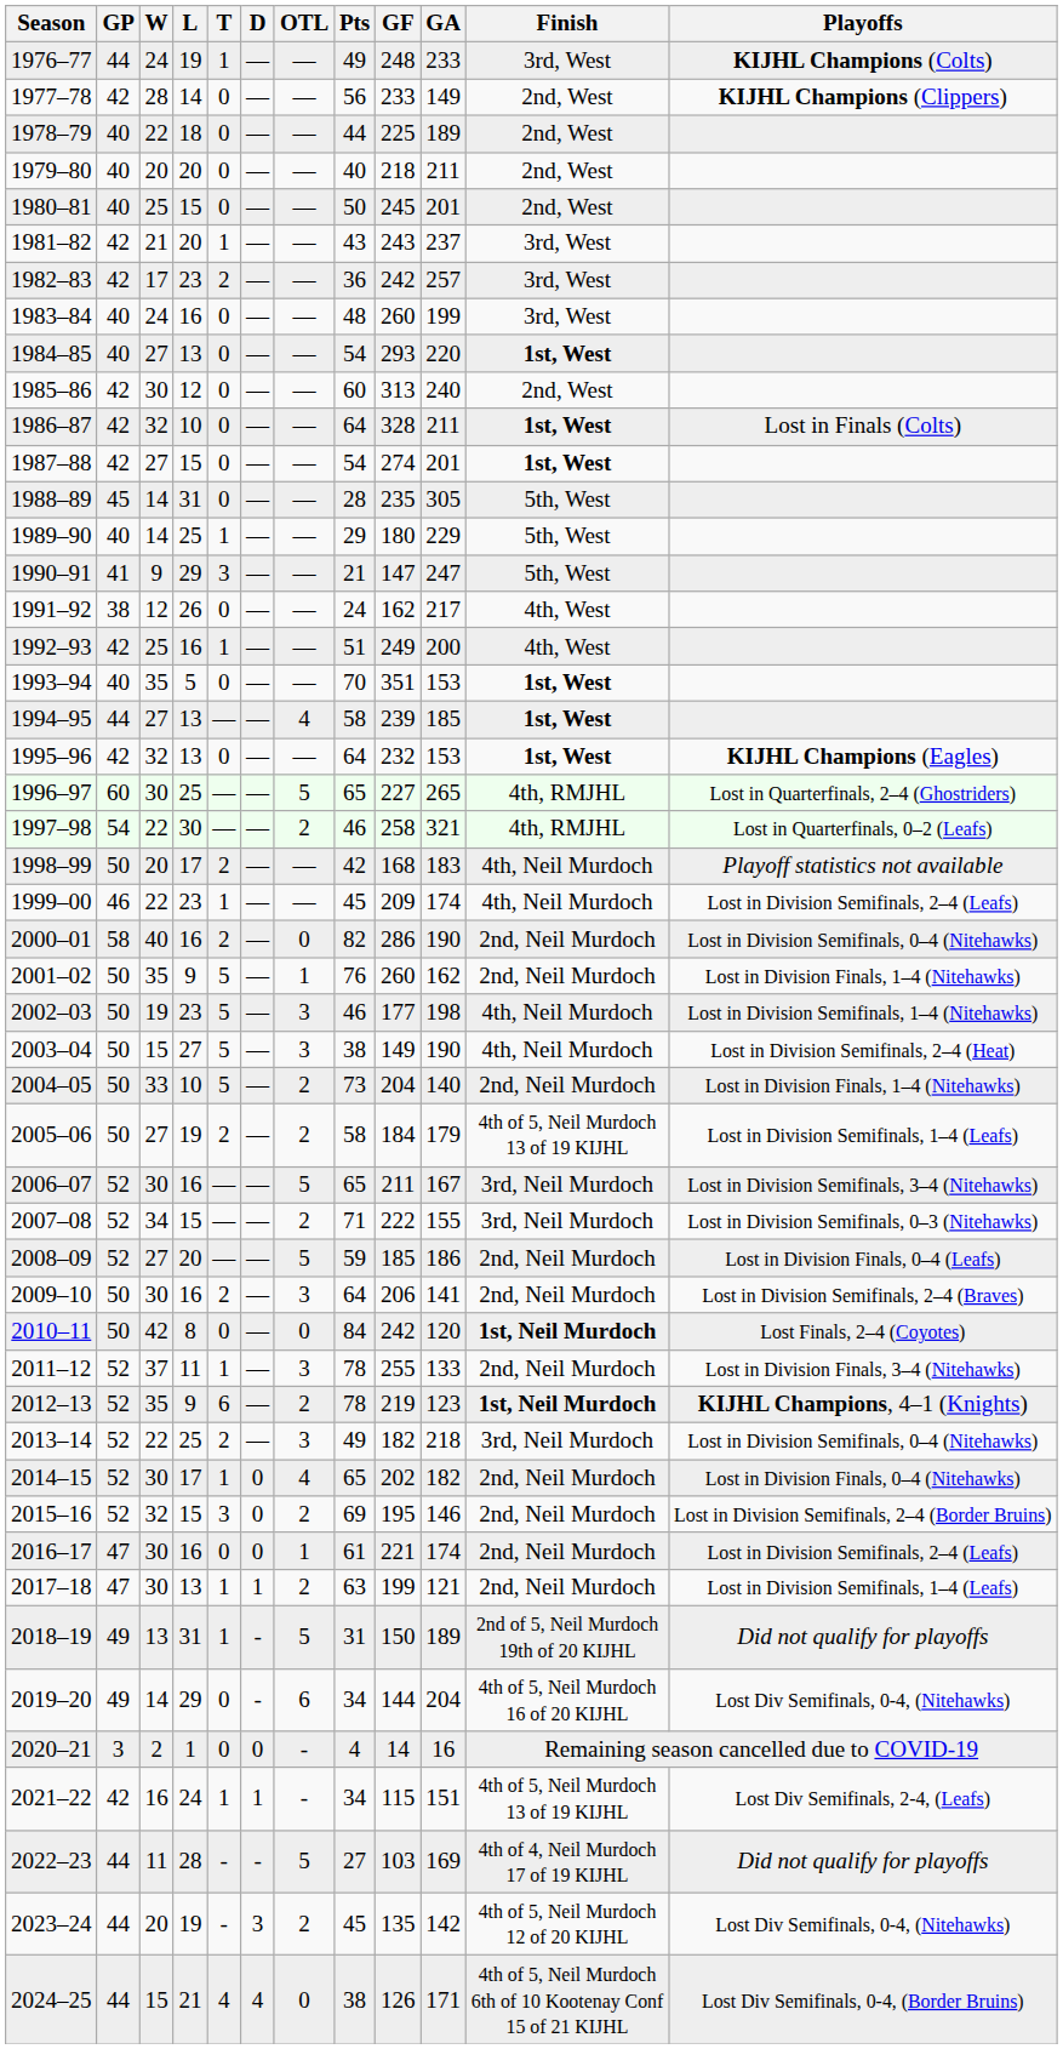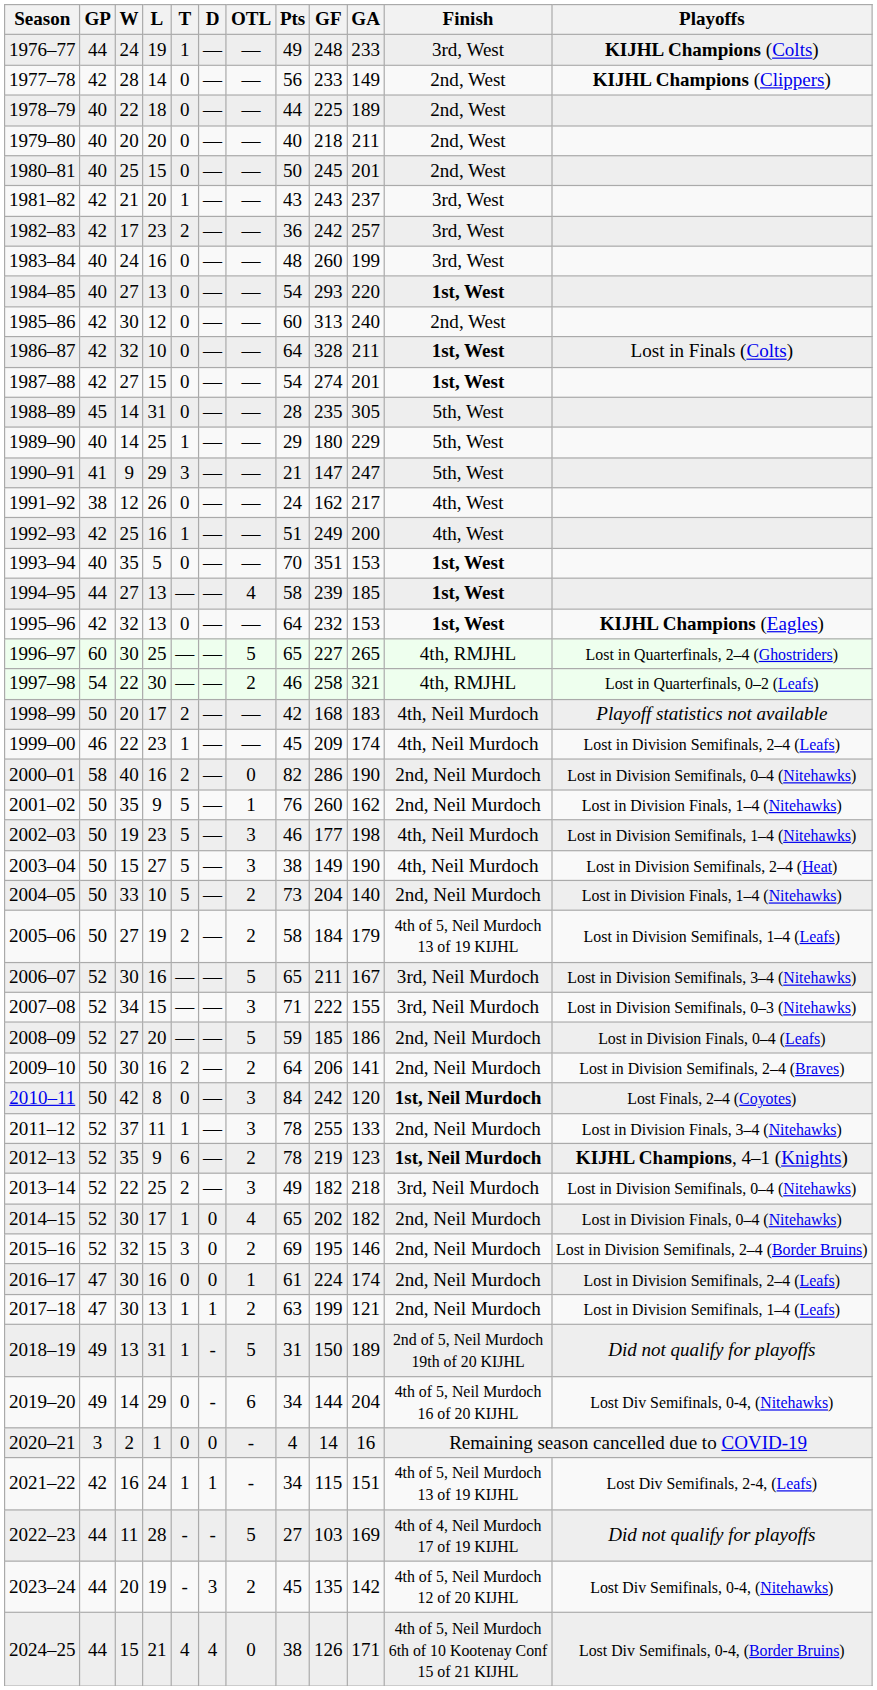 <table class="wikitable" style="text-align:center">
 <tr>
 <th>Season</th>
 <th>GP</th>
 <th>W</th>
 <th>L</th>
 <th>T</th>
 <th>D</th>
 <th>OTL</th>
 <th>Pts</th>
 <th>GF</th>
 <th>GA</th>
 <th>Finish</th>
 <th>Playoffs</th>
 </tr>
 <tr style="background:#eee;">
 <td>1976–77</td>
 <td>44</td>
 <td>24</td>
 <td>19</td>
 <td>1</td>
 <td>―</td>
 <td>―</td>
 <td>49</td>
 <td>248</td>
 <td>233</td>
 <td>3rd, West</td>
 <td><strong>KIJHL Champions</strong> (<a href='#'>Colts</a>)</td>
 </tr>
 <tr>
 <td>1977–78</td>
 <td>42</td>
 <td>28</td>
 <td>14</td>
 <td>0</td>
 <td>―</td>
 <td>―</td>
 <td>56</td>
 <td>233</td>
 <td>149</td>
 <td>2nd, West</td>
 <td><strong>KIJHL Champions</strong> (<a href='#'>Clippers</a>)</td>
 </tr>
 <tr style="background:#eee;">
 <td>1978–79</td>
 <td>40</td>
 <td>22</td>
 <td>18</td>
 <td>0</td>
 <td>―</td>
 <td>―</td>
 <td>44</td>
 <td>225</td>
 <td>189</td>
 <td>2nd, West</td>
 <td></td>
 </tr>
 <tr>
 <td>1979–80</td>
 <td>40</td>
 <td>20</td>
 <td>20</td>
 <td>0</td>
 <td>―</td>
 <td>―</td>
 <td>40</td>
 <td>218</td>
 <td>211</td>
 <td>2nd, West</td>
 <td></td>
 </tr>
 <tr style="background:#eee;">
 <td>1980–81</td>
 <td>40</td>
 <td>25</td>
 <td>15</td>
 <td>0</td>
 <td>―</td>
 <td>―</td>
 <td>50</td>
 <td>245</td>
 <td>201</td>
 <td>2nd, West</td>
 <td></td>
 </tr>
 <tr>
 <td>1981–82</td>
 <td>42</td>
 <td>21</td>
 <td>20</td>
 <td>1</td>
 <td>―</td>
 <td>―</td>
 <td>43</td>
 <td>243</td>
 <td>237</td>
 <td>3rd, West</td>
 <td></td>
 </tr>
 <tr style="background:#eee;">
 <td>1982–83</td>
 <td>42</td>
 <td>17</td>
 <td>23</td>
 <td>2</td>
 <td>―</td>
 <td>―</td>
 <td>36</td>
 <td>242</td>
 <td>257</td>
 <td>3rd, West</td>
 <td></td>
 </tr>
 <tr>
 <td>1983–84</td>
 <td>40</td>
 <td>24</td>
 <td>16</td>
 <td>0</td>
 <td>―</td>
 <td>―</td>
 <td>48</td>
 <td>260</td>
 <td>199</td>
 <td>3rd, West</td>
 <td></td>
 </tr>
 <tr style="background:#eee;">
 <td>1984–85</td>
 <td>40</td>
 <td>27</td>
 <td>13</td>
 <td>0</td>
 <td>―</td>
 <td>―</td>
 <td>54</td>
 <td>293</td>
 <td>220</td>
 <td><strong>1st, West</strong></td>
 <td></td>
 </tr>
 <tr>
 <td>1985–86</td>
 <td>42</td>
 <td>30</td>
 <td>12</td>
 <td>0</td>
 <td>―</td>
 <td>―</td>
 <td>60</td>
 <td>313</td>
 <td>240</td>
 <td>2nd, West</td>
 <td></td>
 </tr>
 <tr style="background:#eee;">
 <td>1986–87</td>
 <td>42</td>
 <td>32</td>
 <td>10</td>
 <td>0</td>
 <td>―</td>
 <td>―</td>
 <td>64</td>
 <td>328</td>
 <td>211</td>
 <td><strong>1st, West</strong></td>
 <td>Lost in Finals (<a href='#'>Colts</a>)</td>
 </tr>
 <tr>
 <td>1987–88</td>
 <td>42</td>
 <td>27</td>
 <td>15</td>
 <td>0</td>
 <td>―</td>
 <td>―</td>
 <td>54</td>
 <td>274</td>
 <td>201</td>
 <td><strong>1st, West</strong></td>
 <td></td>
 </tr>
 <tr style="background:#eee;">
 <td>1988–89</td>
 <td>45</td>
 <td>14</td>
 <td>31</td>
 <td>0</td>
 <td>―</td>
 <td>―</td>
 <td>28</td>
 <td>235</td>
 <td>305</td>
 <td>5th, West</td>
 <td></td>
 </tr>
 <tr>
 <td>1989–90</td>
 <td>40</td>
 <td>14</td>
 <td>25</td>
 <td>1</td>
 <td>―</td>
 <td>―</td>
 <td>29</td>
 <td>180</td>
 <td>229</td>
 <td>5th, West</td>
 <td></td>
 </tr>
 <tr style="background:#eee;">
 <td>1990–91</td>
 <td>41</td>
 <td>9</td>
 <td>29</td>
 <td>3</td>
 <td>―</td>
 <td>―</td>
 <td>21</td>
 <td>147</td>
 <td>247</td>
 <td>5th, West</td>
 <td></td>
 </tr>
 <tr>
 <td>1991–92</td>
 <td>38</td>
 <td>12</td>
 <td>26</td>
 <td>0</td>
 <td>―</td>
 <td>―</td>
 <td>24</td>
 <td>162</td>
 <td>217</td>
 <td>4th, West</td>
 <td></td>
 </tr>
 <tr style="background:#eee;">
 <td>1992–93</td>
 <td>42</td>
 <td>25</td>
 <td>16</td>
 <td>1</td>
 <td>―</td>
 <td>―</td>
 <td>51</td>
 <td>249</td>
 <td>200</td>
 <td>4th, West</td>
 <td></td>
 </tr>
 <tr>
 <td>1993–94</td>
 <td>40</td>
 <td>35</td>
 <td>5</td>
 <td>0</td>
 <td>―</td>
 <td>―</td>
 <td>70</td>
 <td>351</td>
 <td>153</td>
 <td><strong>1st, West</strong></td>
 <td></td>
 </tr>
 <tr style="background:#eee;">
 <td>1994–95</td>
 <td>44</td>
 <td>27</td>
 <td>13</td>
 <td>―</td>
 <td>―</td>
 <td>4</td>
 <td>58</td>
 <td>239</td>
 <td>185</td>
 <td><strong>1st, West</strong></td>
 <td></td>
 </tr>
 <tr>
 <td>1995–96</td>
 <td>42</td>
 <td>32</td>
 <td>13</td>
 <td>0</td>
 <td>―</td>
 <td>―</td>
 <td>64</td>
 <td>232</td>
 <td>153</td>
 <td><strong>1st, West</strong></td>
 <td><strong>KIJHL Champions</strong> (<a href='#'>Eagles</a>)</td>
 </tr>
 <tr style="background:#eeffee">
 <td>1996–97</td>
 <td>60</td>
 <td>30</td>
 <td>25</td>
 <td>―</td>
 <td>―</td>
 <td>5</td>
 <td>65</td>
 <td>227</td>
 <td>265</td>
 <td>4th, RMJHL</td>
 <td><small>Lost in Quarterfinals, 2–4 (<a href='#'>Ghostriders</a>)</small></td>
 </tr>
 <tr style="background:#eeffee">
 <td>1997–98</td>
 <td>54</td>
 <td>22</td>
 <td>30</td>
 <td>―</td>
 <td>―</td>
 <td>2</td>
 <td>46</td>
 <td>258</td>
 <td>321</td>
 <td>4th, RMJHL</td>
 <td><small>Lost in Quarterfinals, 0–2 (<a href='#'>Leafs</a>)</small></td>
 </tr>
 <tr style="background:#eee;">
 <td>1998–99</td>
 <td>50</td>
 <td>20</td>
 <td>17</td>
 <td>2</td>
 <td>―</td>
 <td>―</td>
 <td>42</td>
 <td>168</td>
 <td>183</td>
 <td>4th, Neil Murdoch</td>
 <td><em>Playoff statistics not available</em></td>
 </tr>
 <tr>
 <td>1999–00</td>
 <td>46</td>
 <td>22</td>
 <td>23</td>
 <td>1</td>
 <td>―</td>
 <td>―</td>
 <td>45</td>
 <td>209</td>
 <td>174</td>
 <td>4th, Neil Murdoch</td>
 <td><small>Lost in Division Semifinals, 2–4 (<a href='#'>Leafs</a>)</small></td>
 </tr>
 <tr style="background:#eee;">
 <td>2000–01</td>
 <td>58</td>
 <td>40</td>
 <td>16</td>
 <td>2</td>
 <td>―</td>
 <td>0</td>
 <td>82</td>
 <td>286</td>
 <td>190</td>
 <td>2nd, Neil Murdoch</td>
 <td><small>Lost in Division Semifinals, 0–4 (<a href='#'>Nitehawks</a>)</small></td>
 </tr>
 <tr>
 <td>2001–02</td>
 <td>50</td>
 <td>35</td>
 <td>9</td>
 <td>5</td>
 <td>―</td>
 <td>1</td>
 <td>76</td>
 <td>260</td>
 <td>162</td>
 <td>2nd, Neil Murdoch</td>
 <td><small>Lost in Division Finals, 1–4 (<a href='#'>Nitehawks</a>)</small></td>
 </tr>
 <tr style="background:#eee;">
 <td>2002–03</td>
 <td>50</td>
 <td>19</td>
 <td>23</td>
 <td>5</td>
 <td>―</td>
 <td>3</td>
 <td>46</td>
 <td>177</td>
 <td>198</td>
 <td>4th, Neil Murdoch</td>
 <td><small>Lost in Division Semifinals, 1–4 (<a href='#'>Nitehawks</a>)</small></td>
 </tr>
 <tr>
 <td>2003–04</td>
 <td>50</td>
 <td>15</td>
 <td>27</td>
 <td>5</td>
 <td>―</td>
 <td>3</td>
 <td>38</td>
 <td>149</td>
 <td>190</td>
 <td>4th, Neil Murdoch</td>
 <td><small>Lost in Division Semifinals, 2–4 (<a href='#'>Heat</a>)</small></td>
 </tr>
 <tr style="background:#eee;">
 <td>2004–05</td>
 <td>50</td>
 <td>33</td>
 <td>10</td>
 <td>5</td>
 <td>―</td>
 <td>2</td>
 <td>73</td>
 <td>204</td>
 <td>140</td>
 <td>2nd, Neil Murdoch</td>
 <td><small>Lost in Division Finals, 1–4 (<a href='#'>Nitehawks</a>)</small></td>
 </tr>
 <tr>
 <td>2005–06</td>
 <td>50</td>
 <td>27</td>
 <td>19</td>
 <td>2</td>
 <td>―</td>
 <td>2</td>
 <td>58</td>
 <td>184</td>
 <td>179</td>
 <td><small>4th of 5, Neil Murdoch<br>13 of 19 KIJHL</small></td>
 <td><small>Lost in Division Semifinals, 1–4 (<a href='#'>Leafs</a>)</small></td>
 </tr>
 <tr style="background:#eee;">
 <td>2006–07</td>
 <td>52</td>
 <td>30</td>
 <td>16</td>
 <td>―</td>
 <td>―</td>
 <td>5</td>
 <td>65</td>
 <td>211</td>
 <td>167</td>
 <td>3rd, Neil Murdoch</td>
 <td><small>Lost in Division Semifinals, 3–4 (<a href='#'>Nitehawks</a>)</small></td>
 </tr>
 <tr>
 <td>2007–08</td>
 <td>52</td>
 <td>34</td>
 <td>15</td>
 <td>―</td>
 <td>―</td>
-<td>2</td>
+<td>3</td>
 <td>71</td>
 <td>222</td>
 <td>155</td>
 <td>3rd, Neil Murdoch</td>
 <td><small>Lost in Division Semifinals, 0–3 (<a href='#'>Nitehawks</a>)</small></td>
 </tr>
 <tr style="background:#eee;">
 <td>2008–09</td>
 <td>52</td>
 <td>27</td>
 <td>20</td>
 <td>―</td>
 <td>―</td>
 <td>5</td>
 <td>59</td>
 <td>185</td>
 <td>186</td>
 <td>2nd, Neil Murdoch</td>
 <td><small>Lost in Division Finals, 0–4 (<a href='#'>Leafs</a>)</small></td>
 </tr>
 <tr>
 <td>2009–10</td>
 <td>50</td>
 <td>30</td>
 <td>16</td>
 <td>2</td>
 <td>―</td>
-<td>3</td>
+<td>2</td>
 <td>64</td>
 <td>206</td>
 <td>141</td>
 <td>2nd, Neil Murdoch</td>
 <td><small>Lost in Division Semifinals, 2–4 (<a href='#'>Braves</a>)</small></td>
 </tr>
 <tr style="background:#eee;">
 <td><a href='#'>2010–11</a></td>
 <td>50</td>
 <td>42</td>
 <td>8</td>
 <td>0</td>
 <td>―</td>
-<td>0</td>
+<td>3</td>
 <td>84</td>
 <td>242</td>
 <td>120</td>
 <td><strong>1st, Neil Murdoch</strong></td>
 <td><small>Lost Finals, 2–4 (<a href='#'>Coyotes</a>)</small></td>
 </tr>
 <tr>
 <td>2011–12</td>
 <td>52</td>
 <td>37</td>
 <td>11</td>
 <td>1</td>
 <td>―</td>
 <td>3</td>
 <td>78</td>
 <td>255</td>
 <td>133</td>
 <td>2nd, Neil Murdoch</td>
 <td><small>Lost in Division Finals, 3–4 (<a href='#'>Nitehawks</a>)</small></td>
 </tr>
 <tr style="background:#eee;">
 <td>2012–13</td>
 <td>52</td>
 <td>35</td>
 <td>9</td>
 <td>6</td>
 <td>―</td>
 <td>2</td>
 <td>78</td>
 <td>219</td>
 <td>123</td>
 <td><strong>1st, Neil Murdoch</strong></td>
 <td><strong>KIJHL Champions</strong>, 4–1 (<a href='#'>Knights</a>)</td>
 </tr>
 <tr>
 <td>2013–14</td>
 <td>52</td>
 <td>22</td>
 <td>25</td>
 <td>2</td>
 <td>―</td>
 <td>3</td>
 <td>49</td>
 <td>182</td>
 <td>218</td>
 <td>3rd, Neil Murdoch</td>
 <td><small>Lost in Division Semifinals, 0–4 (<a href='#'>Nitehawks</a>)</small></td>
 </tr>
 <tr style="background:#eee;">
 <td>2014–15</td>
 <td>52</td>
 <td>30</td>
 <td>17</td>
 <td>1</td>
 <td>0</td>
 <td>4</td>
 <td>65</td>
 <td>202</td>
 <td>182</td>
 <td>2nd, Neil Murdoch</td>
 <td><small>Lost in Division Finals, 0–4 (<a href='#'>Nitehawks</a>)</small></td>
 </tr>
 <tr>
 <td>2015–16</td>
 <td>52</td>
 <td>32</td>
 <td>15</td>
 <td>3</td>
 <td>0</td>
 <td>2</td>
 <td>69</td>
 <td>195</td>
 <td>146</td>
 <td>2nd, Neil Murdoch</td>
 <td><small>Lost in Division Semifinals, 2–4 (<a href='#'>Border Bruins</a>)</small></td>
 </tr>
 <tr style="background:#eee;">
 <td>2016–17</td>
 <td>47</td>
 <td>30</td>
 <td>16</td>
 <td>0</td>
 <td>0</td>
 <td>1</td>
 <td>61</td>
-<td>221</td>
+<td>224</td>
 <td>174</td>
 <td>2nd, Neil Murdoch</td>
 <td><small>Lost in Division Semifinals, 2–4 (<a href='#'>Leafs</a>)</small></td>
 </tr>
 <tr>
 <td>2017–18</td>
 <td>47</td>
 <td>30</td>
 <td>13</td>
 <td>1</td>
 <td>1</td>
 <td>2</td>
 <td>63</td>
 <td>199</td>
 <td>121</td>
 <td>2nd, Neil Murdoch</td>
 <td><small>Lost in Division Semifinals, 1–4 (<a href='#'>Leafs</a>)</small></td>
 </tr>
 <tr style="background:#eee;">
 <td>2018–19</td>
 <td>49</td>
 <td>13</td>
 <td>31</td>
 <td>1</td>
 <td>-</td>
 <td>5</td>
 <td>31</td>
 <td>150</td>
 <td>189</td>
 <td><small> 2nd of 5, Neil Murdoch<br>19th of 20 KIJHL</small></td>
 <td><em>Did not qualify for playoffs</em></td>
 </tr>
 <tr>
 <td>2019–20</td>
 <td>49</td>
 <td>14</td>
 <td>29</td>
 <td>0</td>
 <td>-</td>
 <td>6</td>
 <td>34</td>
 <td>144</td>
 <td>204</td>
 <td><small>4th of 5, Neil Murdoch<br>16 of 20 KIJHL</small></td>
 <td><small>Lost Div Semifinals, 0-4, (<a href='#'>Nitehawks</a>)</small></td>
 </tr>
 <tr style="background:#eee;">
 <td>2020–21</td>
 <td>3</td>
 <td>2</td>
 <td>1</td>
 <td>0</td>
 <td>0</td>
 <td>-</td>
 <td>4</td>
 <td>14</td>
 <td>16</td>
 <td colspan=2>Remaining season cancelled due to <a href='#'>COVID-19</a></td>
 </tr>
 <tr>
 <td>2021–22</td>
 <td>42</td>
 <td>16</td>
 <td>24</td>
 <td>1</td>
 <td>1</td>
 <td>-</td>
 <td>34</td>
 <td>115</td>
 <td>151</td>
 <td><small>4th of 5, Neil Murdoch<br>13 of 19 KIJHL</small></td>
 <td><small>Lost Div Semifinals, 2-4, (<a href='#'>Leafs</a>)</small></td>
 </tr>
 <tr style="background:#eee;">
 <td>2022–23</td>
 <td>44</td>
 <td>11</td>
 <td>28</td>
 <td>-</td>
 <td>-</td>
 <td>5</td>
 <td>27</td>
 <td>103</td>
 <td>169</td>
 <td><small>4th of 4, Neil Murdoch<br>17 of 19 KIJHL</small></td>
 <td><em>Did not qualify for playoffs</em></td>
 </tr>
 <tr>
 <td>2023–24</td>
 <td>44</td>
 <td>20</td>
 <td>19</td>
 <td>-</td>
 <td>3</td>
 <td>2</td>
 <td>45</td>
 <td>135</td>
 <td>142</td>
 <td><small>4th of 5, Neil Murdoch<br>12 of 20 KIJHL</small></td>
 <td><small>Lost Div Semifinals, 0-4, (<a href='#'>Nitehawks</a>)</small></td>
 </tr>
 <tr style="background:#eee;">
 <td>2024–25</td>
 <td>44</td>
 <td>15</td>
 <td>21</td>
 <td>4</td>
 <td>4</td>
 <td>0</td>
 <td>38</td>
 <td>126</td>
 <td>171</td>
 <td><small>4th of 5, Neil Murdoch<br>6th of 10 Kootenay Conf<br>15 of 21 KIJHL</small></td>
 <td><small>Lost Div Semifinals, 0-4, (<a href='#'>Border Bruins</a>)</small></td>
 </tr>
 </table>
